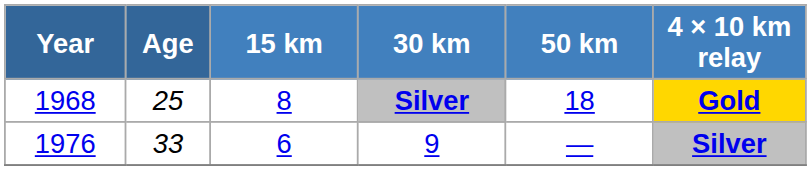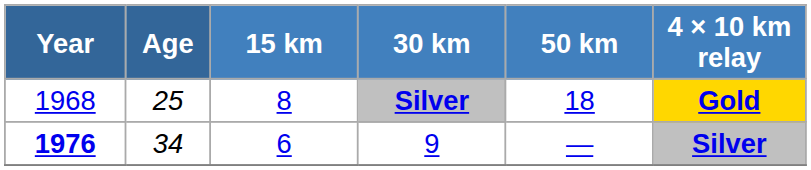 <table class="wikitable" style="font-size:95%; text-align:center; border:grey solid 1px; border-collapse:collapse; background:#ffffff;">
 <tr>
 <th style="background-color:#369; color:white; width:60px;"> Year </th>
 <th style="background-color:#369; color:white; width:40px;"> Age </th>
 <th style="background-color:#4180be; color:white; width:75px;"> 15 km </th>
 <th style="background-color:#4180be; color:white; width:75px;"> 30 km </th>
 <th style="background-color:#4180be; color:white; width:75px;"> 50 km </th>
 <th style="background-color:#4180be; color:white; width:75px;"> 4 × 10 km <br> relay </th>
 </tr>
 <tr>
 <td><a href='#'>1968</a></td>
 <td><em>25</em></td>
 <td><a href='#'>8</a></td>
 <td style="background:silver;"><a href='#'><strong>Silver</strong></a></td>
 <td><a href='#'>18</a></td>
 <td style="background:gold;"><a href='#'><strong>Gold</strong></a></td>
 </tr>
 <tr>
-<td><a href='#'>1976</a></td>
-<td><em>33</em></td>
+<td><strong><a href='#'>1976</a></strong></td>
+<td><em>34</em></td>
 <td><a href='#'>6</a></td>
 <td><a href='#'>9</a></td>
 <td><a href='#'>—</a></td>
 <td style="background:silver;"><a href='#'><strong>Silver</strong></a></td>
 </tr>
 <tr>
 </tr>
 </table>
